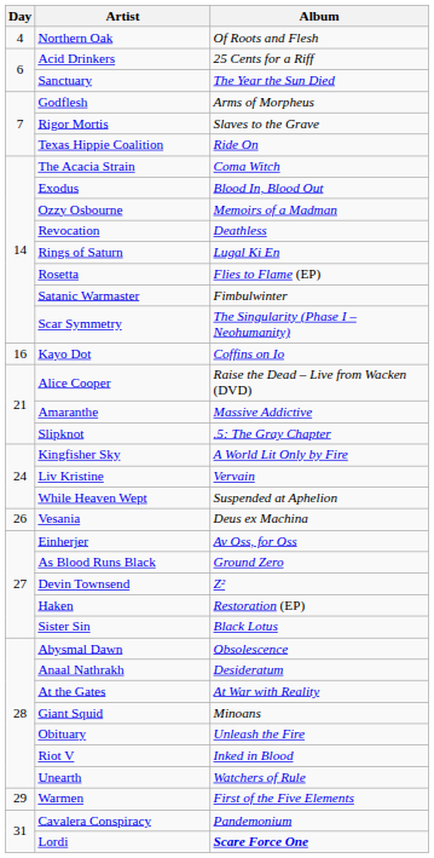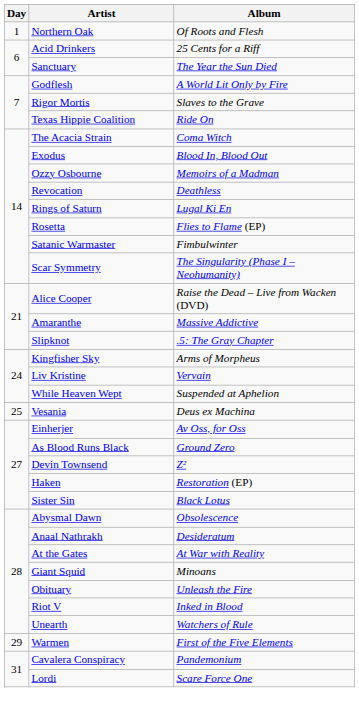 <table class="wikitable">
 <tr>
 <th style="width:20px;">Day</th>
 <th style="width:200px;">Artist</th>
 <th style="width:250px;">Album</th>
 </tr>
 <tr>
-<td style="text-align:center;">4</td>
+<td style="text-align:center;">1</td>
 <td><a href='#'>Northern Oak</a></td>
 <td><em>Of Roots and Flesh</em></td>
 </tr>
 <tr>
 <td style="text-align:center;" rowspan="2">6</td>
 <td><a href='#'>Acid Drinkers</a></td>
 <td><em>25 Cents for a Riff</em></td>
 </tr>
 <tr>
 <td><a href='#'>Sanctuary</a></td>
 <td><em><a href='#'>The Year the Sun Died</a></em></td>
 </tr>
 <tr>
 <td style="text-align:center;" rowspan="3">7</td>
 <td><a href='#'>Godflesh</a></td>
-<td><em>Arms of Morpheus</em></td>
+<td><em><a href='#'>A World Lit Only by Fire</a></em></td>
 </tr>
 <tr>
 <td><a href='#'>Rigor Mortis</a></td>
 <td><em>Slaves to the Grave</em></td>
 </tr>
 <tr>
 <td><a href='#'>Texas Hippie Coalition</a></td>
 <td><em><a href='#'>Ride On</a></em></td>
 </tr>
 <tr>
 <td style="text-align:center;" rowspan="8">14</td>
 <td><a href='#'>The Acacia Strain</a></td>
 <td><em><a href='#'>Coma Witch</a></em></td>
 </tr>
 <tr>
 <td><a href='#'>Exodus</a></td>
 <td><em><a href='#'>Blood In, Blood Out</a></em></td>
 </tr>
 <tr>
 <td><a href='#'>Ozzy Osbourne</a></td>
 <td><em><a href='#'>Memoirs of a Madman</a></em></td>
 </tr>
 <tr>
 <td><a href='#'>Revocation</a></td>
 <td><em><a href='#'>Deathless</a></em></td>
 </tr>
 <tr>
 <td><a href='#'>Rings of Saturn</a></td>
 <td><em><a href='#'>Lugal Ki En</a></em></td>
 </tr>
 <tr>
 <td><a href='#'>Rosetta</a></td>
 <td><em><a href='#'>Flies to Flame</a></em> (EP)</td>
 </tr>
 <tr>
 <td><a href='#'>Satanic Warmaster</a></td>
 <td><em>Fimbulwinter</em> </td>
 </tr>
 <tr>
 <td><a href='#'>Scar Symmetry</a></td>
 <td><em><a href='#'>The Singularity (Phase I – Neohumanity)</a></em> </td>
 </tr>
 <tr>
-<td style="text-align:center;">16</td>
-<td><a href='#'>Kayo Dot</a></td>
-<td><em><a href='#'>Coffins on Io</a></em></td>
-</tr>
-<tr>
 <td style="text-align:center;" rowspan="3">21</td>
 <td><a href='#'>Alice Cooper</a></td>
 <td><em>Raise the Dead – Live from Wacken</em> (DVD)</td>
 </tr>
 <tr>
 <td><a href='#'>Amaranthe</a></td>
 <td><em><a href='#'>Massive Addictive</a></em></td>
 </tr>
 <tr>
 <td><a href='#'>Slipknot</a></td>
 <td><em><a href='#'>.5: The Gray Chapter</a></em></td>
 </tr>
 <tr>
 <td style="text-align:center;" rowspan="3">24</td>
 <td><a href='#'>Kingfisher Sky</a></td>
-<td><em><a href='#'>A World Lit Only by Fire</a></em></td>
+<td><em>Arms of Morpheus</em></td>
 </tr>
 <tr>
 <td><a href='#'>Liv Kristine</a></td>
 <td><em><a href='#'>Vervain</a></em></td>
 </tr>
 <tr>
 <td><a href='#'>While Heaven Wept</a></td>
 <td><em>Suspended at Aphelion</em></td>
 </tr>
 <tr>
-<td style="text-align:center;">26</td>
+<td style="text-align:center;">25</td>
 <td><a href='#'>Vesania</a></td>
 <td><em>Deus ex Machina</em></td>
 </tr>
 <tr>
 <td style="text-align:center;" rowspan="5">27</td>
 <td><a href='#'>Einherjer</a></td>
 <td><em><a href='#'>Av Oss, for Oss</a></em></td>
 </tr>
 <tr>
 <td><a href='#'>As Blood Runs Black</a></td>
 <td><em><a href='#'>Ground Zero</a></em></td>
 </tr>
 <tr>
 <td><a href='#'>Devin Townsend</a></td>
 <td><em><a href='#'>Z²</a></em></td>
 </tr>
 <tr>
 <td><a href='#'>Haken</a></td>
 <td><em><a href='#'>Restoration</a></em> (EP)</td>
 </tr>
 <tr>
 <td><a href='#'>Sister Sin</a></td>
 <td><em><a href='#'>Black Lotus</a></em></td>
 </tr>
 <tr>
 <td style="text-align:center;" rowspan="7">28</td>
 <td><a href='#'>Abysmal Dawn</a></td>
 <td><em><a href='#'>Obsolescence</a></em></td>
 </tr>
 <tr>
 <td><a href='#'>Anaal Nathrakh</a></td>
 <td><em><a href='#'>Desideratum</a></em></td>
 </tr>
 <tr>
 <td><a href='#'>At the Gates</a></td>
 <td><em><a href='#'>At War with Reality</a></em></td>
 </tr>
 <tr>
 <td><a href='#'>Giant Squid</a></td>
 <td><em>Minoans</em></td>
 </tr>
 <tr>
 <td><a href='#'>Obituary</a></td>
 <td><em><a href='#'>Unleash the Fire</a></em></td>
 </tr>
 <tr>
 <td><a href='#'>Riot V</a></td>
 <td><em><a href='#'>Inked in Blood</a></em></td>
 </tr>
 <tr>
 <td><a href='#'>Unearth</a></td>
 <td><em><a href='#'>Watchers of Rule</a></em></td>
 </tr>
 <tr>
 <td style="text-align:center;">29</td>
 <td><a href='#'>Warmen</a></td>
 <td><em><a href='#'>First of the Five Elements</a></em></td>
 </tr>
 <tr>
 <td style="text-align:center;" rowspan="2">31</td>
 <td><a href='#'>Cavalera Conspiracy</a></td>
 <td><em><a href='#'>Pandemonium</a></em></td>
 </tr>
 <tr>
 <td><a href='#'>Lordi</a></td>
-<td><strong><em><a href='#'>Scare Force One</a></em></strong></td>
+<td><em><a href='#'>Scare Force One</a></em></td>
 </tr>
 </table>
